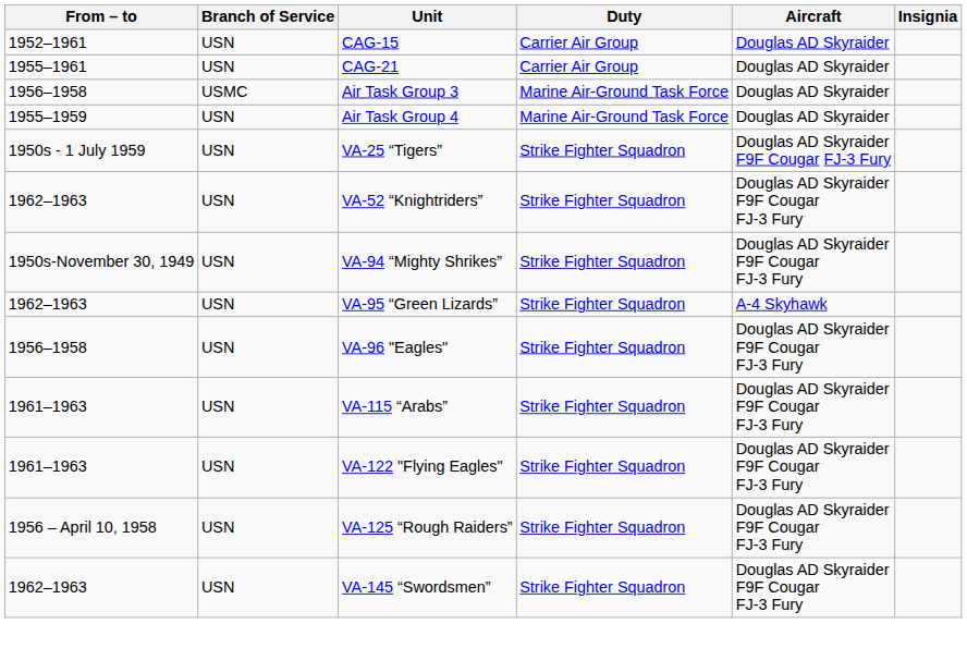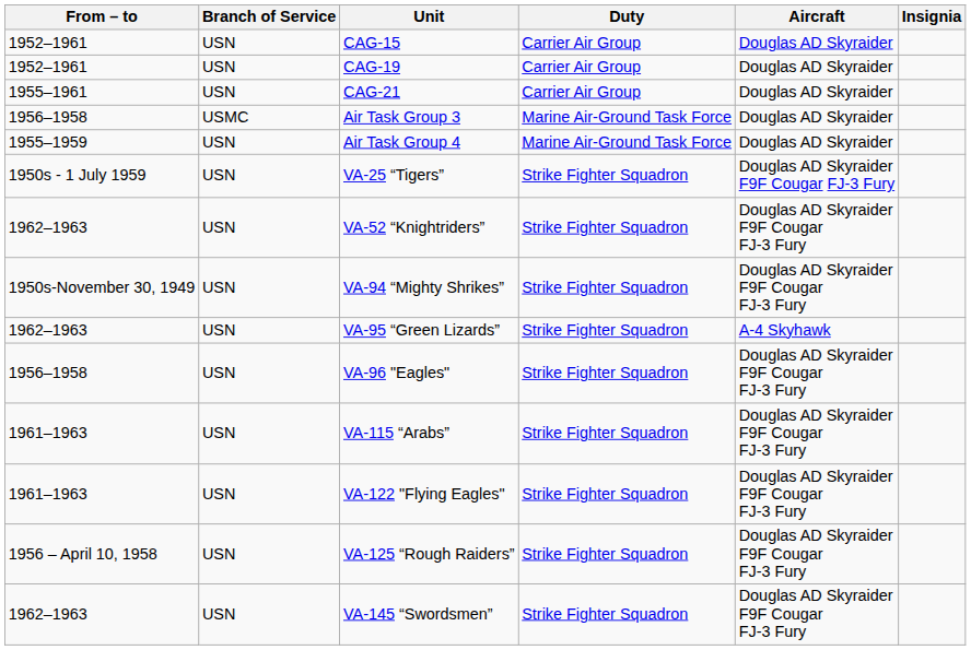 <table class="wikitable sortable">
 <tr>
 <th>From – to</th>
 <th>Branch of Service</th>
 <th>Unit</th>
 <th>Duty</th>
 <th>Aircraft</th>
 <th>Insignia</th>
 </tr>
 <tr>
 <td>1952–1961</td>
 <td>USN</td>
 <td><a href='#'>CAG-15</a></td>
 <td><a href='#'>Carrier Air Group</a></td>
 <td><a href='#'>Douglas AD Skyraider</a></td>
+<td></td>
+</tr>
+<tr>
+<td>1952–1961</td>
+<td>USN</td>
+<td><a href='#'>CAG-19</a></td>
+<td><a href='#'>Carrier Air Group</a></td>
+<td>Douglas AD Skyraider</td>
 <td></td>
 </tr>
 <tr>
 <td>1955–1961</td>
 <td>USN</td>
 <td><a href='#'>CAG-21</a></td>
 <td><a href='#'>Carrier Air Group</a></td>
 <td>Douglas AD Skyraider</td>
 <td></td>
 </tr>
 <tr>
 <td>1956–1958</td>
 <td>USMC</td>
 <td><a href='#'>Air Task Group 3</a></td>
 <td><a href='#'>Marine Air-Ground Task Force</a></td>
 <td>Douglas AD Skyraider</td>
 <td></td>
 </tr>
 <tr>
 <td>1955–1959</td>
 <td>USN</td>
 <td><a href='#'>Air Task Group 4</a></td>
 <td><a href='#'>Marine Air-Ground Task Force</a></td>
 <td>Douglas AD Skyraider</td>
 <td></td>
 </tr>
 <tr>
 <td>1950s - 1 July 1959</td>
 <td>USN</td>
 <td><a href='#'>VA-25</a> “Tigers”</td>
 <td><a href='#'>Strike Fighter Squadron</a></td>
 <td>Douglas AD Skyraider<br> <a href='#'>F9F Cougar</a>  <a href='#'>FJ-3 Fury</a></td>
 <td></td>
 </tr>
 <tr>
 <td>1962–1963</td>
 <td>USN</td>
 <td><a href='#'>VA-52</a> “Knightriders”</td>
 <td><a href='#'>Strike Fighter Squadron</a></td>
 <td>Douglas AD Skyraider <br>F9F Cougar <br> FJ-3 Fury</td>
 <td></td>
 </tr>
 <tr>
 <td>1950s-November 30, 1949</td>
 <td>USN</td>
 <td><a href='#'>VA-94</a> “Mighty Shrikes”</td>
 <td><a href='#'>Strike Fighter Squadron</a></td>
 <td>Douglas AD Skyraider<br> F9F Cougar <br>FJ-3 Fury</td>
 <td></td>
 </tr>
 <tr>
 <td>1962–1963</td>
 <td>USN</td>
 <td><a href='#'>VA-95</a> “Green Lizards”</td>
 <td><a href='#'>Strike Fighter Squadron</a></td>
 <td><a href='#'>A-4 Skyhawk</a></td>
 <td></td>
 </tr>
 <tr>
 <td>1956–1958</td>
 <td>USN</td>
 <td><a href='#'>VA-96</a> "Eagles"</td>
 <td><a href='#'>Strike Fighter Squadron</a></td>
 <td>Douglas AD Skyraider <br> F9F Cougar <br>FJ-3 Fury</td>
 <td></td>
 </tr>
 <tr>
 <td>1961–1963</td>
 <td>USN</td>
 <td><a href='#'>VA-115</a> “Arabs”</td>
 <td><a href='#'>Strike Fighter Squadron</a></td>
 <td>Douglas AD Skyraider<br> F9F Cougar <br> FJ-3 Fury</td>
 <td></td>
 </tr>
 <tr>
 <td>1961–1963</td>
 <td>USN</td>
 <td><a href='#'>VA-122</a> "Flying Eagles"</td>
 <td><a href='#'>Strike Fighter Squadron</a></td>
 <td>Douglas AD Skyraider<br>  F9F Cougar<br> FJ-3 Fury</td>
 <td></td>
 </tr>
 <tr>
 <td>1956 – April 10, 1958</td>
 <td>USN</td>
 <td><a href='#'>VA-125</a> “Rough Raiders”</td>
 <td><a href='#'>Strike Fighter Squadron</a></td>
 <td>Douglas AD Skyraider <br> F9F Cougar <br>FJ-3 Fury</td>
 <td></td>
 </tr>
 <tr>
 <td>1962–1963</td>
 <td>USN</td>
 <td><a href='#'>VA-145</a> “Swordsmen”</td>
 <td><a href='#'>Strike Fighter Squadron</a></td>
 <td>Douglas AD Skyraider <br> F9F Cougar  <br>FJ-3 Fury</td>
 <td></td>
 </tr>
 </table>
